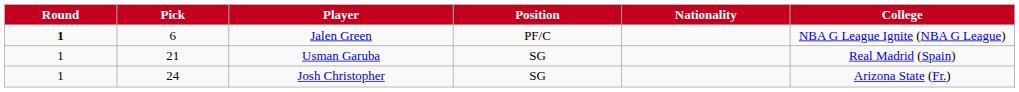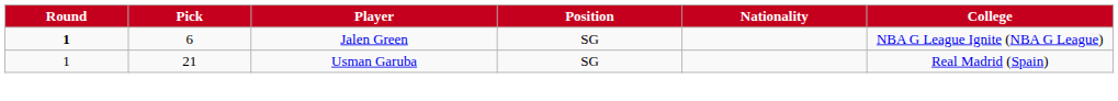 <table class="wikitable sortable sortable">
 <tr>
 <th style="background:#c5001e; color:#fff; width:10%;">Round</th>
 <th style="background:#c5001e; color:#fff; width:10%;">Pick</th>
 <th style="background:#c5001e; color:#fff; width:20%;">Player</th>
 <th style="background:#c5001e; color:#fff; width:15%;">Position</th>
 <th style="background:#c5001e; color:#fff; width:15%;">Nationality</th>
 <th style="background:#c5001e; color:#fff; width:20%;">College</th>
 </tr>
 <tr style="text-align: center">
 <td><strong>1</strong></td>
 <td>6</td>
 <td><a href='#'>Jalen Green</a></td>
-<td>PF/C</td>
+<td>SG</td>
 <td></td>
 <td><a href='#'>NBA G League Ignite</a> (<a href='#'>NBA G League</a>)</td>
 </tr>
 <tr style="text-align: center">
 <td>1</td>
 <td>21</td>
 <td><a href='#'>Usman Garuba</a></td>
 <td>SG</td>
 <td></td>
 <td><a href='#'>Real Madrid</a> (<a href='#'>Spain</a>)</td>
 </tr>
-<tr style="text-align: center">
-<td>1</td>
-<td>24</td>
-<td><a href='#'>Josh Christopher</a></td>
-<td>SG</td>
-<td></td>
-<td><a href='#'>Arizona State</a> (<a href='#'>Fr.</a>)</td>
-</tr>
 </table>
